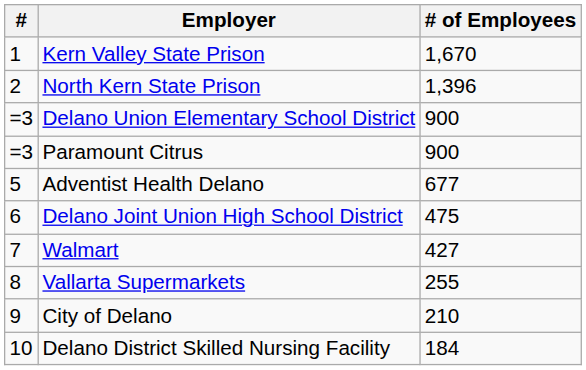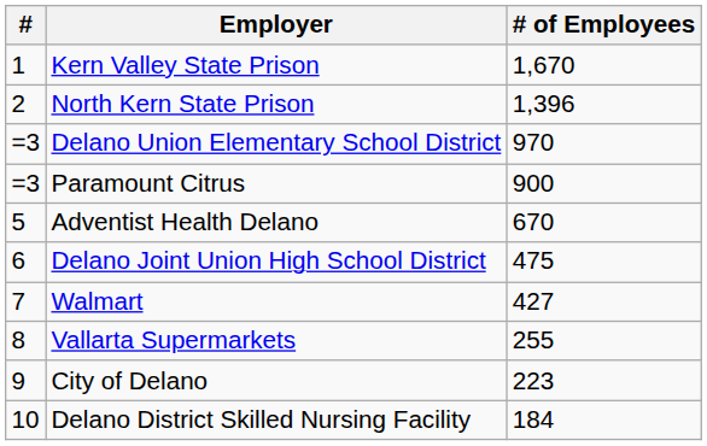 <table class="wikitable">
 <tr>
 <th>#</th>
 <th>Employer</th>
 <th># of Employees</th>
 </tr>
 <tr>
 <td>1</td>
 <td><a href='#'>Kern Valley State Prison</a></td>
 <td>1,670</td>
 </tr>
 <tr>
 <td>2</td>
 <td><a href='#'>North Kern State Prison</a></td>
 <td>1,396</td>
 </tr>
 <tr>
 <td>=3</td>
 <td><a href='#'>Delano Union Elementary School District</a></td>
-<td>900</td>
+<td>970</td>
 </tr>
 <tr>
 <td>=3</td>
 <td>Paramount Citrus</td>
 <td>900</td>
 </tr>
 <tr>
 <td>5</td>
 <td>Adventist Health Delano</td>
-<td>677</td>
+<td>670</td>
 </tr>
 <tr>
 <td>6</td>
 <td><a href='#'>Delano Joint Union High School District</a></td>
 <td>475</td>
 </tr>
 <tr>
 <td>7</td>
 <td><a href='#'>Walmart</a></td>
 <td>427</td>
 </tr>
 <tr>
 <td>8</td>
 <td><a href='#'>Vallarta Supermarkets</a></td>
 <td>255</td>
 </tr>
 <tr>
 <td>9</td>
 <td>City of Delano</td>
-<td>210</td>
+<td>223</td>
 </tr>
 <tr>
 <td>10</td>
 <td>Delano District Skilled Nursing Facility</td>
 <td>184</td>
 </tr>
 </table>
